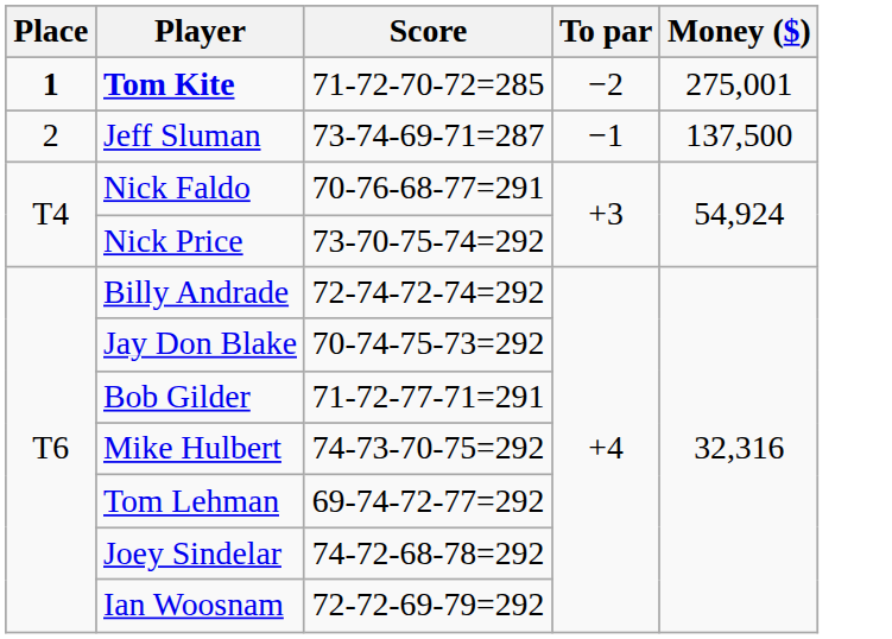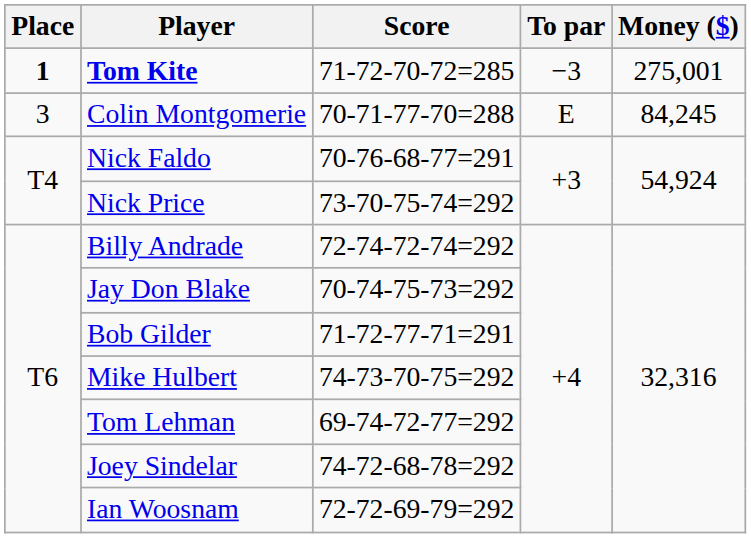 <table class=wikitable>
 <tr>
 <th>Place</th>
 <th>Player</th>
 <th>Score</th>
 <th>To par</th>
 <th>Money (<a href='#'>$</a>)</th>
 </tr>
 <tr>
 <td align=center><strong>1</strong></td>
 <td> <strong><a href='#'>Tom Kite</a></strong></td>
 <td>71-72-70-72=285</td>
-<td align=center>−2</td>
+<td align=center>−3</td>
 <td align=center>275,001</td>
 </tr>
 <tr>
-<td align=center>2</td>
-<td> <a href='#'>Jeff Sluman</a></td>
-<td>73-74-69-71=287</td>
-<td align=center>−1</td>
-<td align=center>137,500</td>
+<td align=center>3</td>
+<td> <a href='#'>Colin Montgomerie</a></td>
+<td>70-71-77-70=288</td>
+<td align=center>E</td>
+<td align=center>84,245</td>
 </tr>
 <tr>
 <td rowspan=2 align=center>T4</td>
 <td> <a href='#'>Nick Faldo</a></td>
 <td>70-76-68-77=291</td>
 <td rowspan=2 align=center>+3</td>
 <td rowspan=2 align=center>54,924</td>
 </tr>
 <tr>
 <td> <a href='#'>Nick Price</a></td>
 <td>73-70-75-74=292</td>
 </tr>
 <tr>
 <td rowspan=7 align=center>T6</td>
 <td> <a href='#'>Billy Andrade</a></td>
 <td>72-74-72-74=292</td>
 <td rowspan=7 align=center>+4</td>
 <td rowspan=7 align=center>32,316</td>
 </tr>
 <tr>
 <td> <a href='#'>Jay Don Blake</a></td>
 <td>70-74-75-73=292</td>
 </tr>
 <tr>
 <td> <a href='#'>Bob Gilder</a></td>
 <td>71-72-77-71=291</td>
 </tr>
 <tr>
 <td> <a href='#'>Mike Hulbert</a></td>
 <td>74-73-70-75=292</td>
 </tr>
 <tr>
 <td> <a href='#'>Tom Lehman</a></td>
 <td>69-74-72-77=292</td>
 </tr>
 <tr>
 <td> <a href='#'>Joey Sindelar</a></td>
 <td>74-72-68-78=292</td>
 </tr>
 <tr>
 <td> <a href='#'>Ian Woosnam</a></td>
 <td>72-72-69-79=292</td>
 </tr>
 </table>
